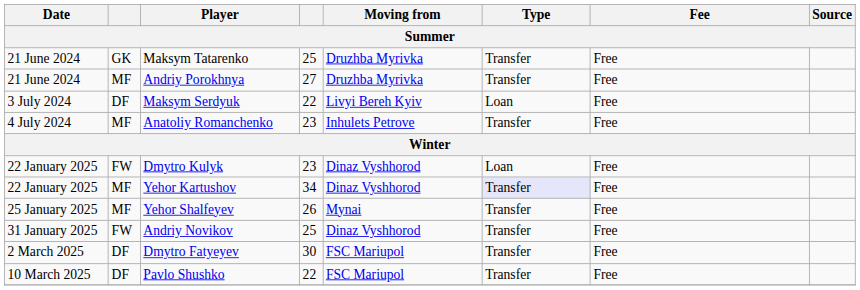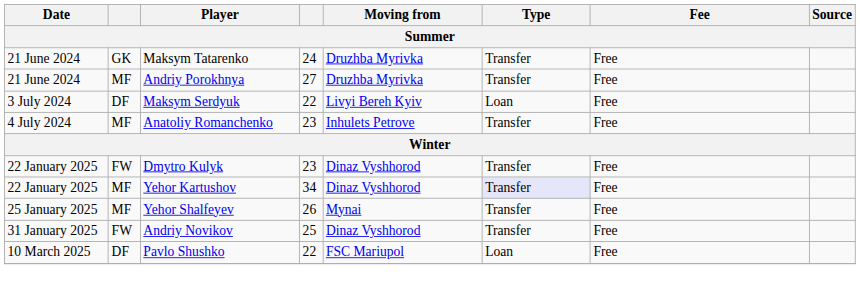 <table class="wikitable sortable" Artem Padun>
 <tr>
 <th style="width:115px;">Date</th>
 <th style="width:30px;"></th>
 <th style="width:180px;">Player</th>
 <th style="width:20px;"></th>
 <th style="width:180px;">Moving from</th>
 <th style="width:120px;" class="unsortable">Type</th>
 <th style="width:250px;" class="unsortable">Fee</th>
 <th style="width:20px;">Source</th>
 </tr>
 <tr>
 <th colspan="8">Summer</th>
 </tr>
 <tr>
 <td>21 June 2024</td>
 <td>GK</td>
 <td> Maksym Tatarenko</td>
-<td>25</td>
+<td>24</td>
 <td> <a href='#'>Druzhba Myrivka</a></td>
 <td>Transfer</td>
 <td>Free</td>
 <td></td>
 </tr>
 <tr>
 <td>21 June 2024</td>
 <td>MF</td>
 <td> <a href='#'>Andriy Porokhnya</a></td>
 <td>27</td>
 <td> <a href='#'>Druzhba Myrivka</a></td>
 <td>Transfer</td>
 <td>Free</td>
 <td></td>
 </tr>
 <tr>
 <td>3 July 2024</td>
 <td>DF</td>
 <td> <a href='#'>Maksym Serdyuk</a></td>
 <td>22</td>
 <td> <a href='#'>Livyi Bereh Kyiv</a></td>
 <td>Loan</td>
 <td>Free</td>
 <td></td>
 </tr>
 <tr>
 <td>4 July 2024</td>
 <td>MF</td>
 <td> <a href='#'>Anatoliy Romanchenko</a></td>
 <td>23</td>
 <td> <a href='#'>Inhulets Petrove</a></td>
 <td>Transfer</td>
 <td>Free</td>
 <td></td>
 </tr>
 <tr>
 <th colspan=8>Winter</th>
 </tr>
 <tr>
 <td>22 January 2025</td>
 <td>FW</td>
 <td> <a href='#'>Dmytro Kulyk</a></td>
 <td>23</td>
 <td> <a href='#'>Dinaz Vyshhorod</a></td>
-<td>Loan</td>
+<td>Transfer</td>
 <td>Free</td>
 <td></td>
 </tr>
 <tr>
 <td>22 January 2025</td>
 <td>MF</td>
 <td> <a href='#'>Yehor Kartushov</a></td>
 <td>34</td>
 <td> <a href='#'>Dinaz Vyshhorod</a></td>
 <td style="background: lavender;">Transfer</td>
 <td>Free</td>
 <td></td>
 </tr>
 <tr>
 <td>25 January 2025</td>
 <td>MF</td>
 <td> <a href='#'>Yehor Shalfeyev</a></td>
 <td>26</td>
 <td> <a href='#'>Mynai</a></td>
 <td>Transfer</td>
 <td>Free</td>
 <td></td>
 </tr>
 <tr>
 <td>31 January 2025</td>
 <td>FW</td>
 <td> <a href='#'>Andriy Novikov</a></td>
 <td>25</td>
 <td> <a href='#'>Dinaz Vyshhorod</a></td>
 <td>Transfer</td>
 <td>Free</td>
 <td></td>
 </tr>
 <tr>
-<td>2 March 2025</td>
-<td>DF</td>
-<td> <a href='#'>Dmytro Fatyeyev</a></td>
-<td>30</td>
-<td> <a href='#'>FSC Mariupol</a></td>
-<td>Transfer</td>
-<td>Free</td>
-<td></td>
-</tr>
-<tr>
 <td>10 March 2025</td>
 <td>DF</td>
 <td> <a href='#'>Pavlo Shushko</a></td>
 <td>22</td>
 <td> <a href='#'>FSC Mariupol</a></td>
-<td>Transfer</td>
+<td>Loan</td>
 <td>Free</td>
 <td></td>
 </tr>
 <tr>
 </tr>
 </table>
